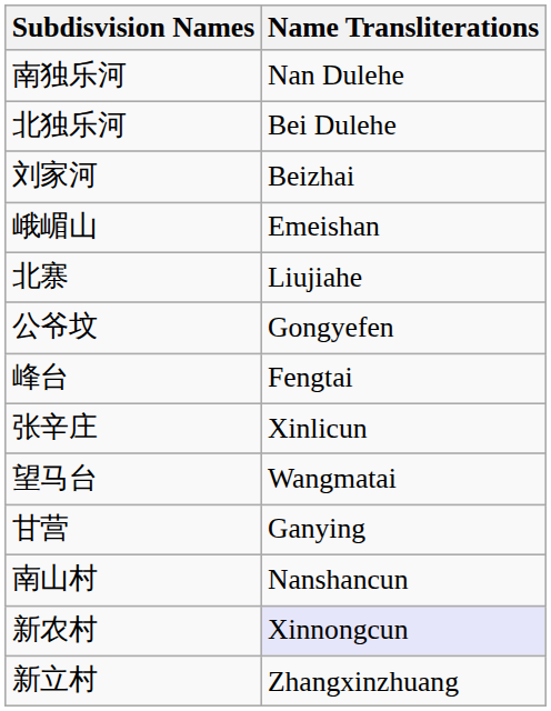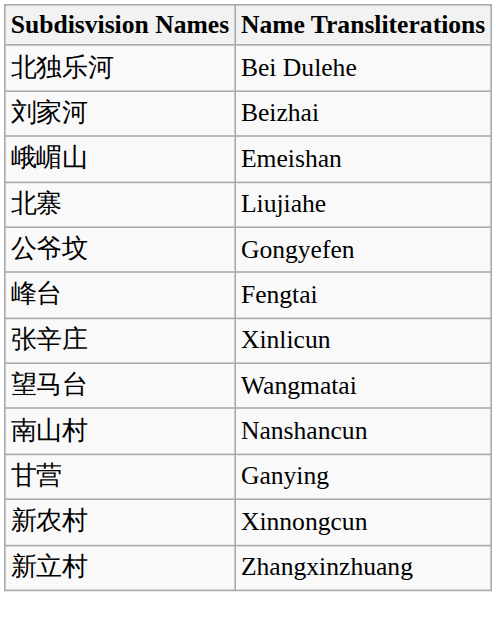 <table class="wikitable sortable">
 <tr>
 <th>Subdisvision Names</th>
 <th>Name Transliterations</th>
-</tr>
-<tr>
-<td>南独乐河</td>
-<td>Nan Dulehe</td>
 </tr>
 <tr>
 <td>北独乐河</td>
 <td>Bei Dulehe</td>
 </tr>
 <tr>
 <td>刘家河</td>
 <td>Beizhai</td>
 </tr>
 <tr>
 <td>峨嵋山</td>
 <td>Emeishan</td>
 </tr>
 <tr>
 <td>北寨</td>
 <td>Liujiahe</td>
 </tr>
 <tr>
 <td>公爷坟</td>
 <td>Gongyefen</td>
 </tr>
 <tr>
 <td>峰台</td>
 <td>Fengtai</td>
 </tr>
 <tr>
 <td>张辛庄</td>
 <td>Xinlicun</td>
 </tr>
 <tr>
 <td>望马台</td>
 <td>Wangmatai</td>
 </tr>
 <tr>
+<td>南山村</td>
+<td>Nanshancun</td>
+</tr>
+<tr>
 <td>甘营</td>
 <td>Ganying</td>
 </tr>
 <tr>
-<td>南山村</td>
-<td>Nanshancun</td>
-</tr>
-<tr>
 <td>新农村</td>
-<td style="background: lavender;">Xinnongcun</td>
+<td>Xinnongcun</td>
 </tr>
 <tr>
 <td>新立村</td>
 <td>Zhangxinzhuang</td>
 </tr>
 </table>
